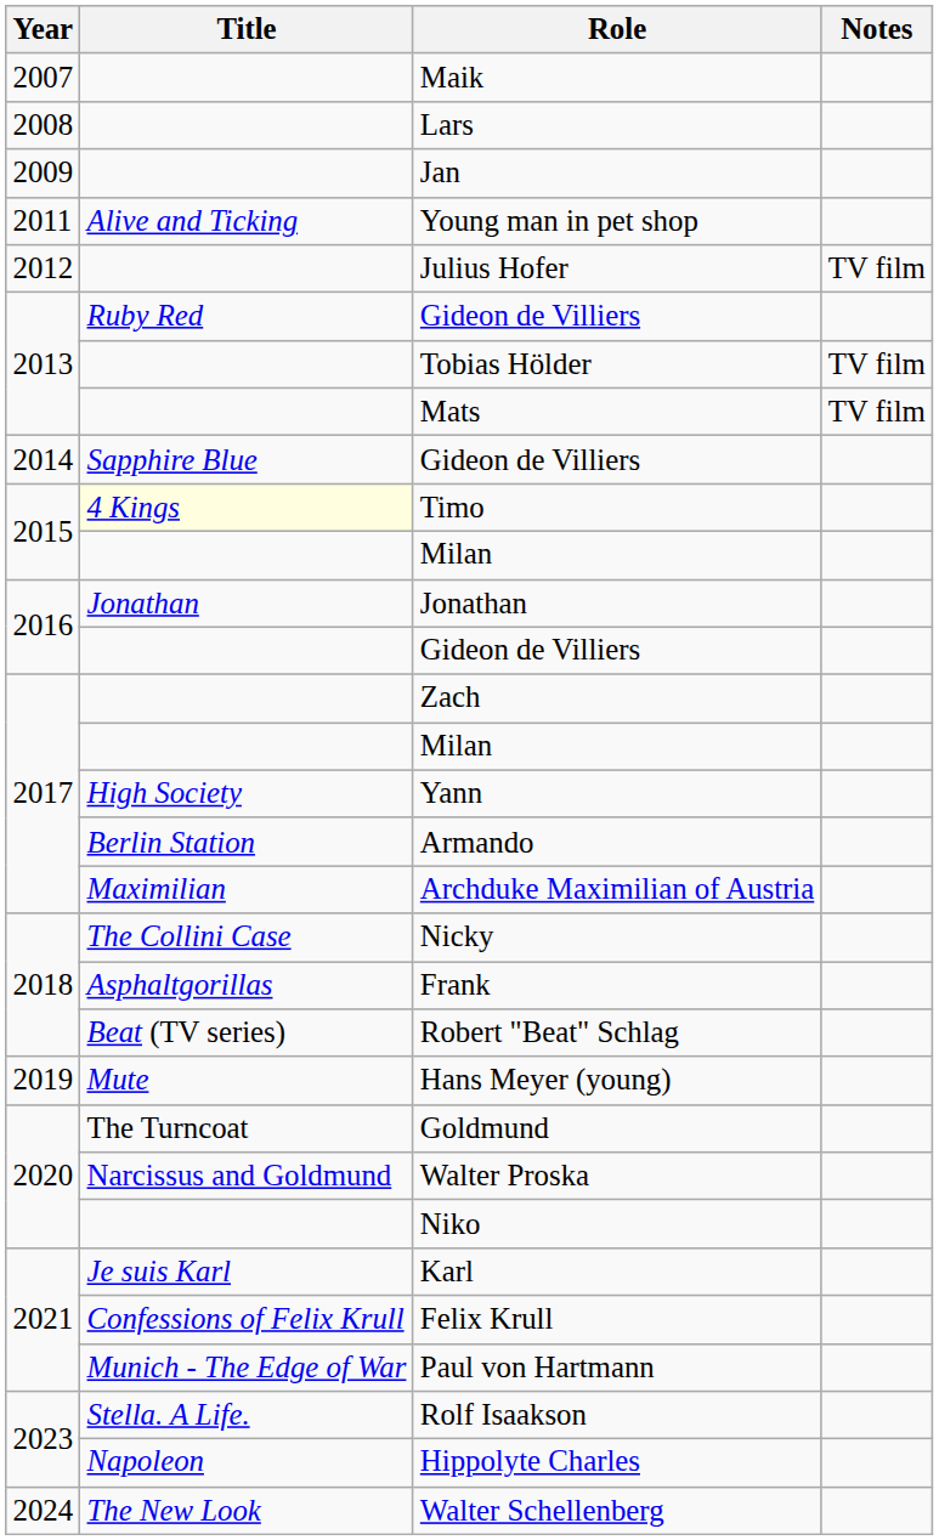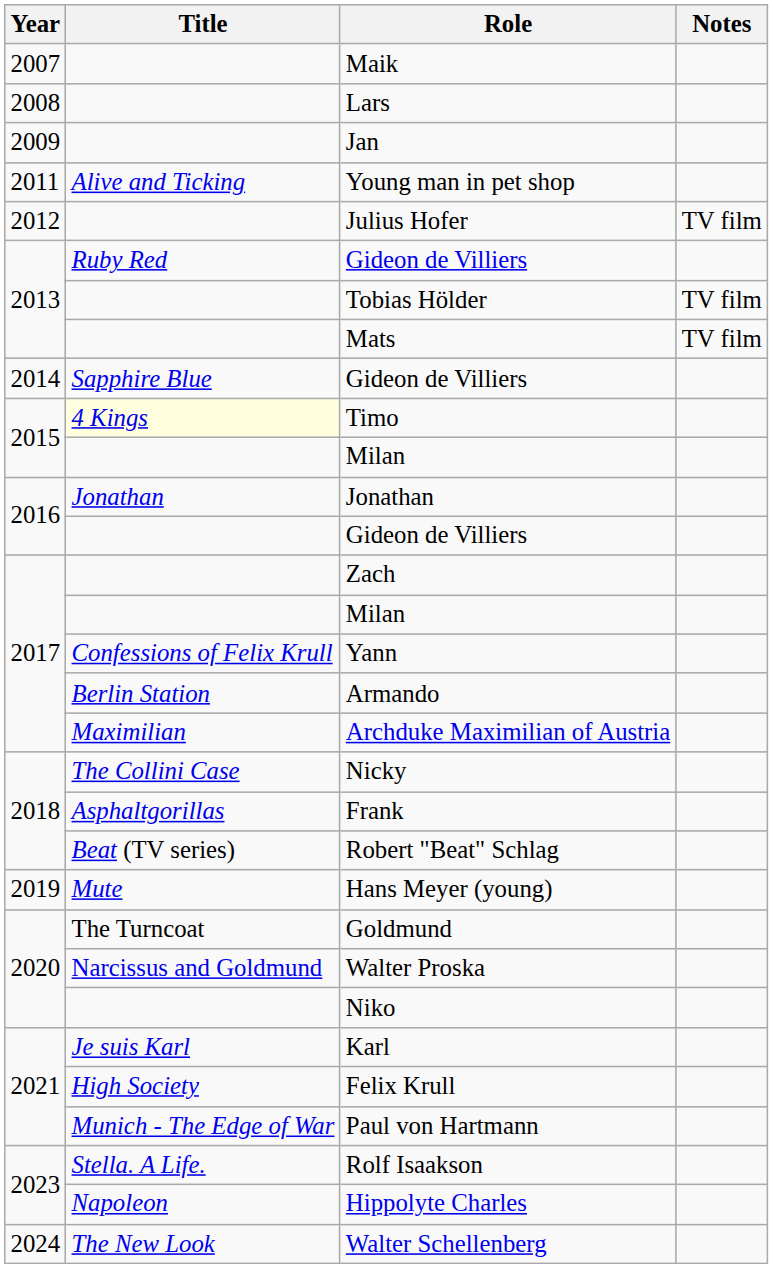 <table class="wikitable sortable">
 <tr>
 <th>Year</th>
 <th>Title</th>
 <th>Role</th>
 <th class="unsortable">Notes</th>
 </tr>
 <tr>
 <td>2007</td>
 <td><em></em></td>
 <td>Maik</td>
 <td></td>
 </tr>
 <tr>
 <td>2008</td>
 <td><em></em></td>
 <td>Lars</td>
 <td></td>
 </tr>
 <tr>
 <td>2009</td>
 <td><em></em></td>
 <td>Jan</td>
 <td></td>
 </tr>
 <tr>
 <td>2011</td>
 <td><em><a href='#'>Alive and Ticking</a></em></td>
 <td>Young man in pet shop</td>
 <td></td>
 </tr>
 <tr>
 <td>2012</td>
 <td><em></em></td>
 <td>Julius Hofer</td>
 <td>TV film</td>
 </tr>
 <tr>
 <td rowspan=3>2013</td>
 <td><em><a href='#'>Ruby Red</a></em></td>
 <td><a href='#'>Gideon de Villiers</a></td>
 <td></td>
 </tr>
 <tr>
 <td><em></em></td>
 <td>Tobias Hölder</td>
 <td>TV film</td>
 </tr>
 <tr>
 <td><em></em></td>
 <td>Mats</td>
 <td>TV film</td>
 </tr>
 <tr>
 <td>2014</td>
 <td><em><a href='#'>Sapphire Blue</a></em></td>
 <td>Gideon de Villiers</td>
 <td></td>
 </tr>
 <tr>
 <td rowspan=2>2015</td>
 <td style="background: lightyellow;"><em><a href='#'>4 Kings</a></em></td>
 <td>Timo</td>
 <td></td>
 </tr>
 <tr>
 <td><em></em></td>
 <td>Milan</td>
 <td></td>
 </tr>
 <tr>
 <td rowspan=2>2016</td>
 <td><em><a href='#'>Jonathan</a></em></td>
 <td>Jonathan</td>
 <td></td>
 </tr>
 <tr>
 <td><em></em></td>
 <td>Gideon de Villiers</td>
 <td></td>
 </tr>
 <tr>
 <td rowspan=5>2017</td>
 <td><em></em></td>
 <td>Zach</td>
 <td></td>
 </tr>
 <tr>
 <td><em></em></td>
 <td>Milan</td>
 <td></td>
 </tr>
 <tr>
-<td><em><a href='#'>High Society</a></em></td>
+<td><em><a href='#'>Confessions of Felix Krull</a></em></td>
 <td>Yann</td>
 <td></td>
 </tr>
 <tr>
 <td><em><a href='#'>Berlin Station</a></em></td>
 <td>Armando</td>
 <td></td>
 </tr>
 <tr>
 <td><em><a href='#'>Maximilian</a></em></td>
 <td><a href='#'>Archduke Maximilian of Austria</a></td>
 <td></td>
 </tr>
 <tr>
 <td rowspan=3>2018</td>
 <td><em><a href='#'>The Collini Case</a></em></td>
 <td>Nicky</td>
 <td></td>
 </tr>
 <tr>
 <td><em><a href='#'>Asphaltgorillas</a></em></td>
 <td>Frank</td>
 <td></td>
 </tr>
 <tr>
 <td><em><a href='#'>Beat</a></em> (TV series)</td>
 <td>Robert "Beat" Schlag</td>
 <td></td>
 </tr>
 <tr>
 <td>2019</td>
 <td><em><a href='#'>Mute</a></em></td>
 <td>Hans Meyer (young)</td>
 <td></td>
 </tr>
 <tr>
 <td rowspan=3>2020</td>
 <td>The Turncoat</td>
 <td>Goldmund</td>
 <td></td>
 </tr>
 <tr>
 <td><a href='#'>Narcissus and Goldmund</a></td>
 <td>Walter Proska</td>
 <td></td>
 </tr>
 <tr>
 <td><em></em></td>
 <td>Niko</td>
 <td></td>
 </tr>
 <tr>
 <td rowspan=3>2021</td>
 <td><em><a href='#'>Je suis Karl</a></em></td>
 <td>Karl</td>
 <td></td>
 </tr>
 <tr>
-<td><em><a href='#'>Confessions of Felix Krull</a></em></td>
+<td><em><a href='#'>High Society</a></em></td>
 <td>Felix Krull</td>
 <td></td>
 </tr>
 <tr>
 <td><em><a href='#'>Munich - The Edge of War</a></em></td>
 <td>Paul von Hartmann</td>
 <td></td>
 </tr>
 <tr>
 <td rowspan=2>2023</td>
 <td><em><a href='#'>Stella. A Life.</a></em></td>
 <td>Rolf Isaakson</td>
 <td></td>
 </tr>
 <tr>
 <td><em><a href='#'>Napoleon</a></em></td>
 <td><a href='#'>Hippolyte Charles</a></td>
 </tr>
 <tr>
 <td>2024</td>
 <td><em><a href='#'>The New Look</a></em></td>
 <td><a href='#'>Walter Schellenberg</a></td>
 <td></td>
 </tr>
 </table>
